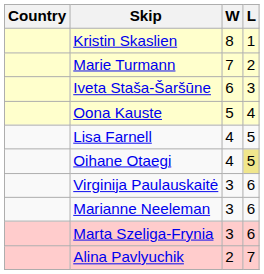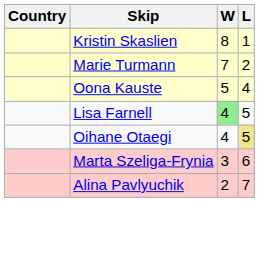 <table class=wikitable>
 <tr>
 <th>Country</th>
 <th>Skip</th>
 <th>W</th>
 <th>L</th>
 </tr>
 <tr style="background:#ffffcc">
 <td></td>
 <td><a href='#'>Kristin Skaslien</a></td>
 <td>8</td>
 <td>1</td>
 </tr>
 <tr style="background:#ffffcc">
 <td></td>
 <td><a href='#'>Marie Turmann</a></td>
 <td>7</td>
 <td>2</td>
 </tr>
 <tr style="background:#ffffcc">
 <td></td>
-<td><a href='#'>Iveta Staša-Šaršūne</a></td>
-<td>6</td>
-<td>3</td>
-</tr>
-<tr style="background:#ffffcc">
-<td></td>
 <td><a href='#'>Oona Kauste</a></td>
 <td>5</td>
 <td>4</td>
 </tr>
 <tr>
 <td></td>
 <td><a href='#'>Lisa Farnell</a></td>
-<td>4</td>
+<td style="background: lightgreen;">4</td>
 <td>5</td>
 </tr>
 <tr>
 <td></td>
 <td><a href='#'>Oihane Otaegi</a></td>
 <td>4</td>
 <td style="background: khaki;">5</td>
-</tr>
-<tr>
-<td></td>
-<td><a href='#'>Virginija Paulauskaitė</a></td>
-<td>3</td>
-<td>6</td>
-</tr>
-<tr>
-<td></td>
-<td><a href='#'>Marianne Neeleman</a></td>
-<td>3</td>
-<td>6</td>
 </tr>
 <tr style="background:#ffcccc">
 <td></td>
 <td><a href='#'>Marta Szeliga-Frynia</a></td>
 <td>3</td>
 <td>6</td>
 </tr>
 <tr style="background:#ffcccc">
 <td></td>
 <td><a href='#'>Alina Pavlyuchik</a></td>
 <td>2</td>
 <td>7</td>
 </tr>
 </table>
